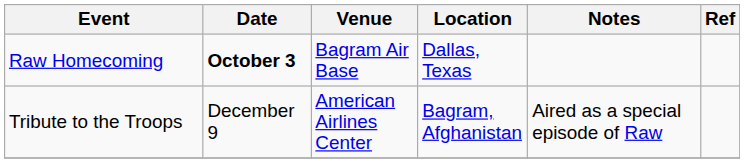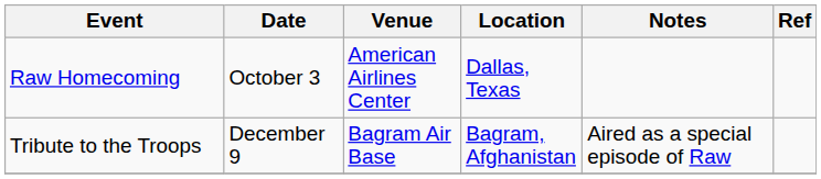 <table class="wikitable plainrowheaders sortable" style="width:100%;">
 <tr>
 <th style="width:29%;">Event</th>
 <th style="width:15%;">Date</th>
 <th style="width:15%;">Venue</th>
 <th style="width:15%;">Location</th>
 <th style="width:99%;">Notes</th>
 <th style="width:99%;">Ref</th>
 </tr>
 <tr>
 <td><a href='#'>Raw Homecoming</a></td>
-<td><strong>October 3</strong></td>
-<td><a href='#'>Bagram Air Base</a></td>
+<td>October 3</td>
+<td><a href='#'>American Airlines Center</a></td>
 <td><a href='#'>Dallas, Texas</a></td>
 <td></td>
 <td></td>
 </tr>
 <tr>
 <td>Tribute to the Troops</td>
 <td>December 9<br></td>
-<td><a href='#'>American Airlines Center</a></td>
+<td><a href='#'>Bagram Air Base</a></td>
 <td><a href='#'>Bagram, Afghanistan</a></td>
 <td>Aired as a special episode of <a href='#'>Raw</a></td>
 <td></td>
 </tr>
 <tr>
 </tr>
 </table>
